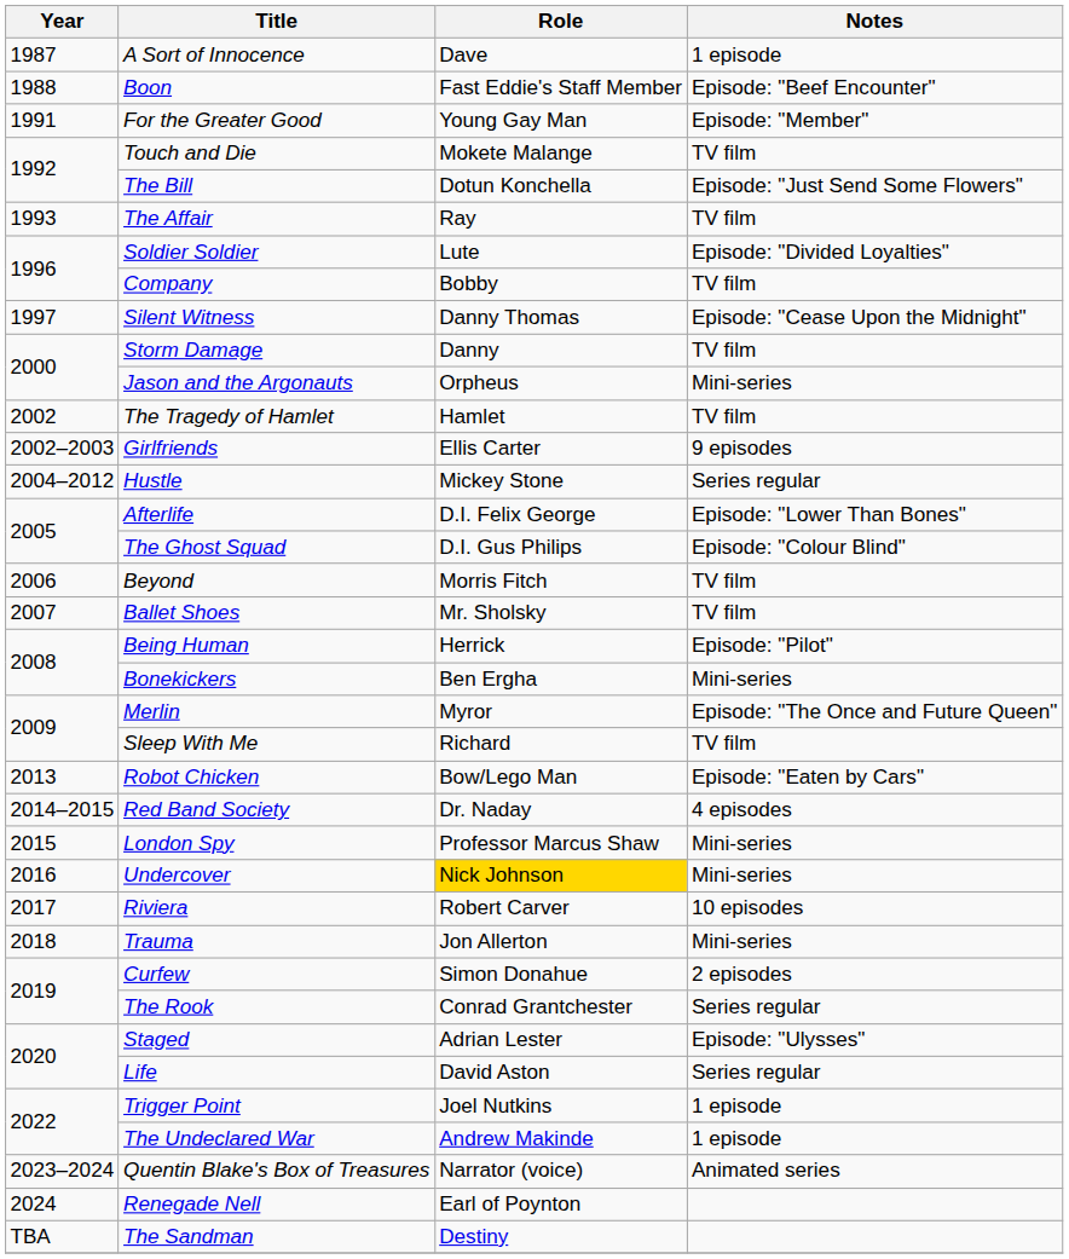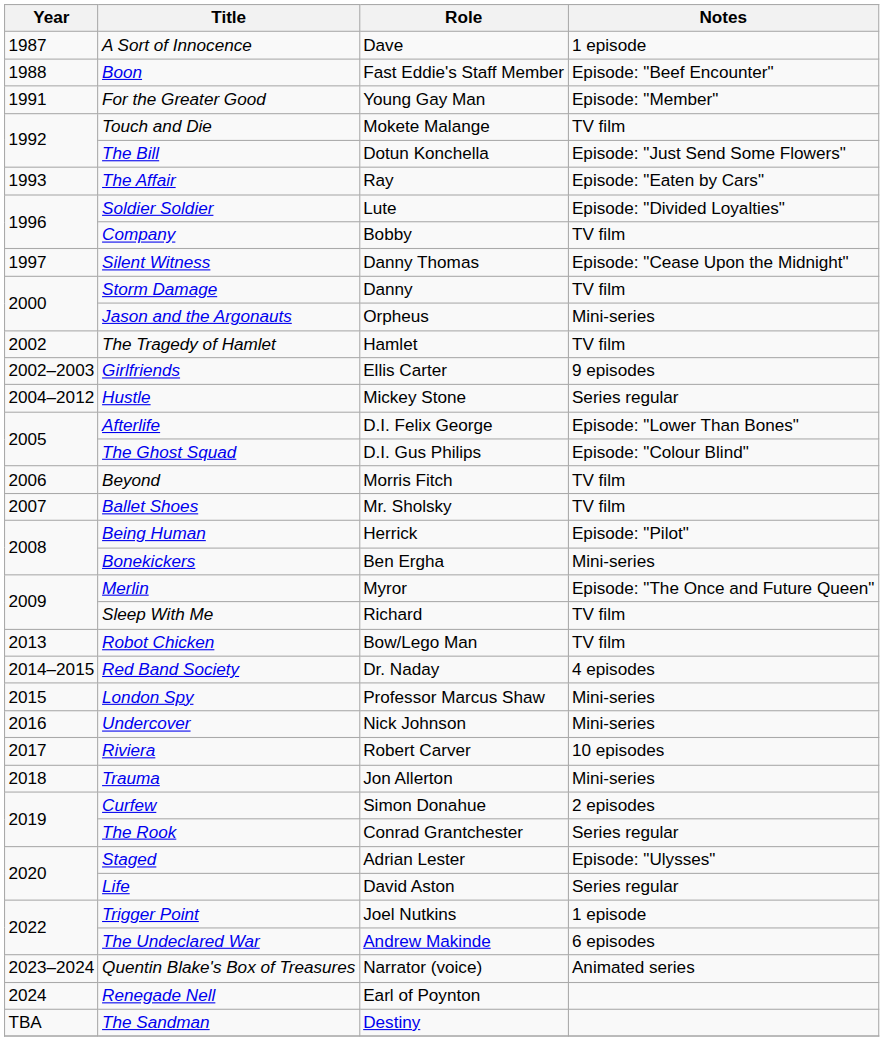 <table class="wikitable sortable">
 <tr>
 <th>Year</th>
 <th>Title</th>
 <th>Role</th>
 <th>Notes</th>
 </tr>
 <tr>
 <td>1987</td>
 <td><em>A Sort of Innocence</em></td>
 <td>Dave</td>
 <td>1 episode</td>
 </tr>
 <tr>
 <td>1988</td>
 <td><em><a href='#'>Boon</a></em></td>
 <td>Fast Eddie's Staff Member</td>
 <td>Episode: "Beef Encounter"</td>
 </tr>
 <tr>
 <td>1991</td>
 <td><em>For the Greater Good</em></td>
 <td>Young Gay Man</td>
 <td>Episode: "Member"</td>
 </tr>
 <tr>
 <td rowspan="2">1992</td>
 <td><em>Touch and Die</em></td>
 <td>Mokete Malange</td>
 <td>TV film</td>
 </tr>
 <tr>
 <td><em><a href='#'>The Bill</a></em></td>
 <td>Dotun Konchella</td>
 <td>Episode: "Just Send Some Flowers"</td>
 </tr>
 <tr>
 <td>1993</td>
 <td><em><a href='#'>The Affair</a></em></td>
 <td>Ray</td>
-<td>TV film</td>
+<td>Episode: "Eaten by Cars"</td>
 </tr>
 <tr>
 <td rowspan="2">1996</td>
 <td><em><a href='#'>Soldier Soldier</a></em></td>
 <td>Lute</td>
 <td>Episode: "Divided Loyalties"</td>
 </tr>
 <tr>
 <td><em><a href='#'>Company</a></em></td>
 <td>Bobby</td>
 <td>TV film</td>
 </tr>
 <tr>
 <td>1997</td>
 <td><em><a href='#'>Silent Witness</a></em></td>
 <td>Danny Thomas</td>
 <td>Episode: "Cease Upon the Midnight"</td>
 </tr>
 <tr>
 <td rowspan="2">2000</td>
 <td><em><a href='#'>Storm Damage</a></em></td>
 <td>Danny</td>
 <td>TV film</td>
 </tr>
 <tr>
 <td><em><a href='#'>Jason and the Argonauts</a></em></td>
 <td>Orpheus</td>
 <td>Mini-series</td>
 </tr>
 <tr>
 <td>2002</td>
 <td><em>The Tragedy of Hamlet</em></td>
 <td>Hamlet</td>
 <td>TV film</td>
 </tr>
 <tr>
 <td>2002–2003</td>
 <td><em><a href='#'>Girlfriends</a></em></td>
 <td>Ellis Carter</td>
 <td>9 episodes</td>
 </tr>
 <tr>
 <td>2004–2012</td>
 <td><em><a href='#'>Hustle</a></em></td>
 <td>Mickey Stone</td>
 <td>Series regular</td>
 </tr>
 <tr>
 <td rowspan="2">2005</td>
 <td><em><a href='#'>Afterlife</a></em></td>
 <td>D.I. Felix George</td>
 <td>Episode: "Lower Than Bones"</td>
 </tr>
 <tr>
 <td><em><a href='#'>The Ghost Squad</a></em></td>
 <td>D.I. Gus Philips</td>
 <td>Episode: "Colour Blind"</td>
 </tr>
 <tr>
 <td>2006</td>
 <td><em>Beyond</em></td>
 <td>Morris Fitch</td>
 <td>TV film</td>
 </tr>
 <tr>
 <td>2007</td>
 <td><em><a href='#'>Ballet Shoes</a></em></td>
 <td>Mr. Sholsky</td>
 <td>TV film</td>
 </tr>
 <tr>
 <td rowspan="2">2008</td>
 <td><em><a href='#'>Being Human</a></em></td>
 <td>Herrick</td>
 <td>Episode: "Pilot"</td>
 </tr>
 <tr>
 <td><em><a href='#'>Bonekickers</a></em></td>
 <td>Ben Ergha</td>
 <td>Mini-series</td>
 </tr>
 <tr>
 <td rowspan="2">2009</td>
 <td><em><a href='#'>Merlin</a></em></td>
 <td>Myror</td>
 <td>Episode: "The Once and Future Queen"</td>
 </tr>
 <tr>
 <td><em>Sleep With Me</em></td>
 <td>Richard</td>
 <td>TV film</td>
 </tr>
 <tr>
 <td>2013</td>
 <td><em><a href='#'>Robot Chicken</a></em></td>
 <td>Bow/Lego Man</td>
-<td>Episode: "Eaten by Cars"</td>
+<td>TV film</td>
 </tr>
 <tr>
 <td>2014–2015</td>
 <td><em><a href='#'>Red Band Society</a></em></td>
 <td>Dr. Naday</td>
 <td>4 episodes</td>
 </tr>
 <tr>
 <td>2015</td>
 <td><em><a href='#'>London Spy</a></em></td>
 <td>Professor Marcus Shaw</td>
 <td>Mini-series</td>
 </tr>
 <tr>
 <td>2016</td>
 <td><em><a href='#'>Undercover</a></em></td>
-<td style="background: gold;">Nick Johnson</td>
+<td>Nick Johnson</td>
 <td>Mini-series</td>
 </tr>
 <tr>
 <td>2017</td>
 <td><em><a href='#'>Riviera</a></em></td>
 <td>Robert Carver</td>
 <td>10 episodes</td>
 </tr>
 <tr>
 <td>2018</td>
 <td><em><a href='#'>Trauma</a></em></td>
 <td>Jon Allerton</td>
 <td>Mini-series</td>
 </tr>
 <tr>
 <td rowspan="2">2019</td>
 <td><em><a href='#'>Curfew</a></em></td>
 <td>Simon Donahue</td>
 <td>2 episodes</td>
 </tr>
 <tr>
 <td><em><a href='#'>The Rook</a></em></td>
 <td>Conrad Grantchester</td>
 <td>Series regular</td>
 </tr>
 <tr>
 <td rowspan="2">2020</td>
 <td><em><a href='#'>Staged</a></em></td>
 <td>Adrian Lester</td>
 <td>Episode: "Ulysses"</td>
 </tr>
 <tr>
 <td><em><a href='#'>Life</a></em></td>
 <td>David Aston</td>
 <td>Series regular</td>
 </tr>
 <tr>
 <td rowspan="2">2022</td>
 <td><em><a href='#'>Trigger Point</a></em></td>
 <td>Joel Nutkins</td>
 <td>1 episode</td>
 </tr>
 <tr>
 <td><em><a href='#'>The Undeclared War</a></em></td>
 <td><a href='#'>Andrew Makinde</a></td>
-<td>1 episode</td>
+<td>6 episodes</td>
 </tr>
 <tr>
 <td>2023–2024</td>
 <td><em>Quentin Blake's Box of Treasures</em></td>
 <td>Narrator (voice)</td>
 <td>Animated series</td>
 </tr>
 <tr>
 <td>2024</td>
 <td><em><a href='#'>Renegade Nell</a></em></td>
 <td>Earl of Poynton</td>
 <td></td>
 </tr>
 <tr>
 <td>TBA</td>
 <td><a href='#'><em>The Sandman</em></a></td>
 <td><a href='#'>Destiny</a></td>
 <td></td>
 </tr>
 <tr>
 </tr>
 </table>
